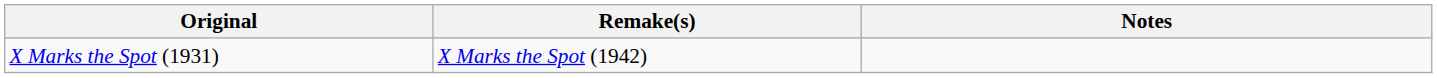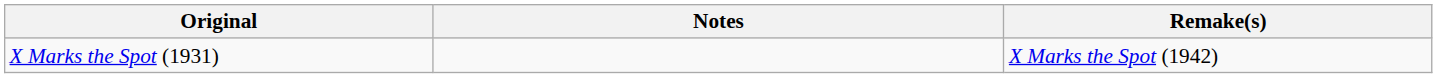 <table class="wikitable" style="width:85%">
 <tr>
 <th style="width:30%">Original</th>
+<th>Notes</th>
 <th style="width:30%">Remake(s)</th>
-<th>Notes</th>
 </tr>
 <tr>
 <td><em><a href='#'>X Marks the Spot</a></em> (1931)</td>
+<td></td>
 <td><em><a href='#'>X Marks the Spot</a></em> (1942)</td>
-<td></td>
 </tr>
 </table>
